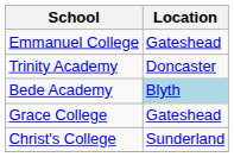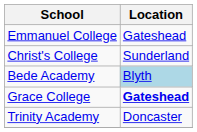 <table class="wikitable sortable">
 <tr>
 <th>School</th>
 <th>Location</th>
 </tr>
 <tr>
 <td><a href='#'>Emmanuel College</a></td>
 <td> <a href='#'>Gateshead</a></td>
 </tr>
 <tr>
-<td><a href='#'>Trinity Academy</a></td>
-<td> <a href='#'>Doncaster</a></td>
+<td><a href='#'>Christ's College</a></td>
+<td> <a href='#'>Sunderland</a></td>
 </tr>
 <tr>
 <td><a href='#'>Bede Academy</a></td>
 <td style="background: lightblue;"> <a href='#'>Blyth</a></td>
 </tr>
 <tr>
 <td><a href='#'>Grace College</a></td>
-<td> <a href='#'>Gateshead</a></td>
+<td><strong> <a href='#'>Gateshead</a></strong></td>
 </tr>
 <tr>
-<td><a href='#'>Christ's College</a></td>
-<td> <a href='#'>Sunderland</a></td>
+<td><a href='#'>Trinity Academy</a></td>
+<td> <a href='#'>Doncaster</a></td>
 </tr>
 <tr>
 </tr>
 </table>
